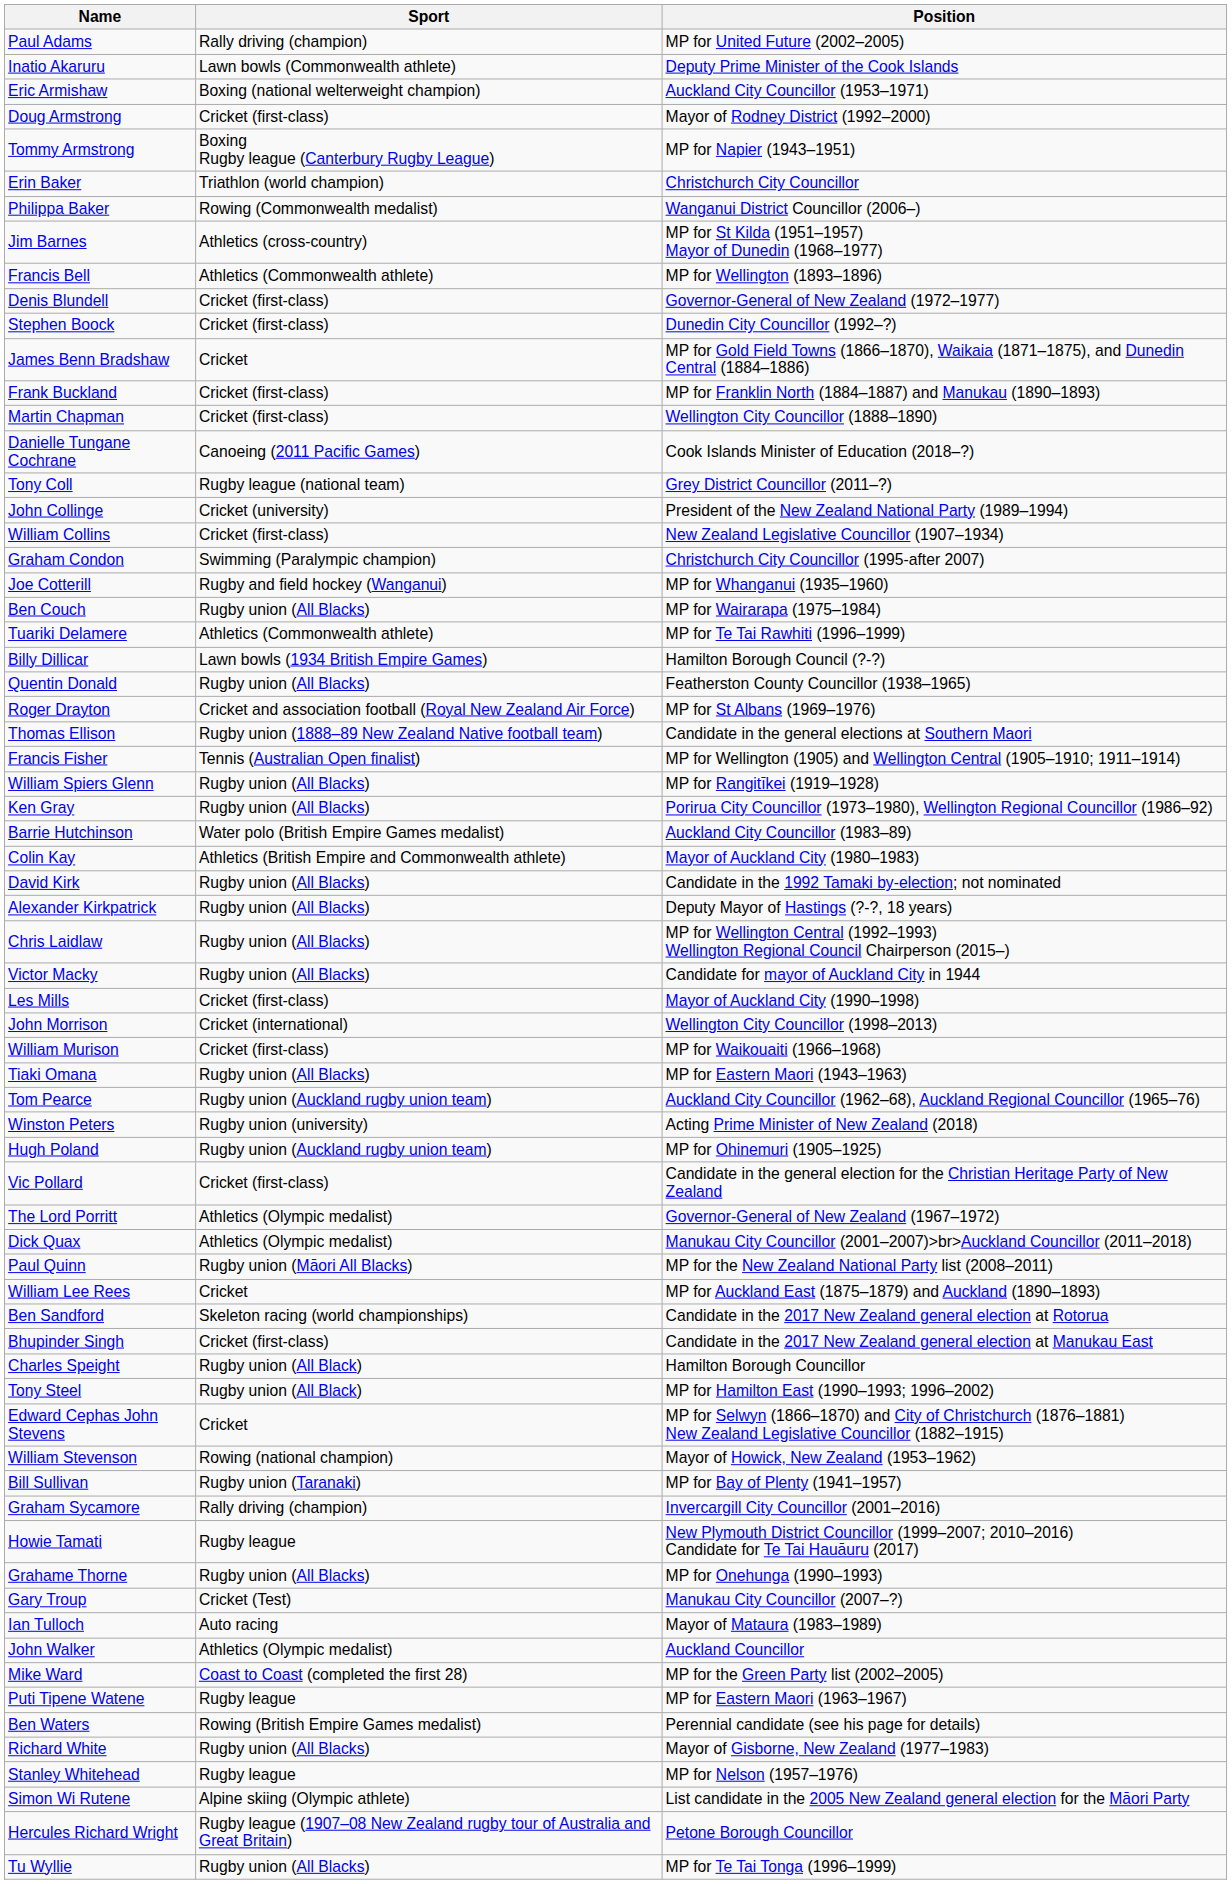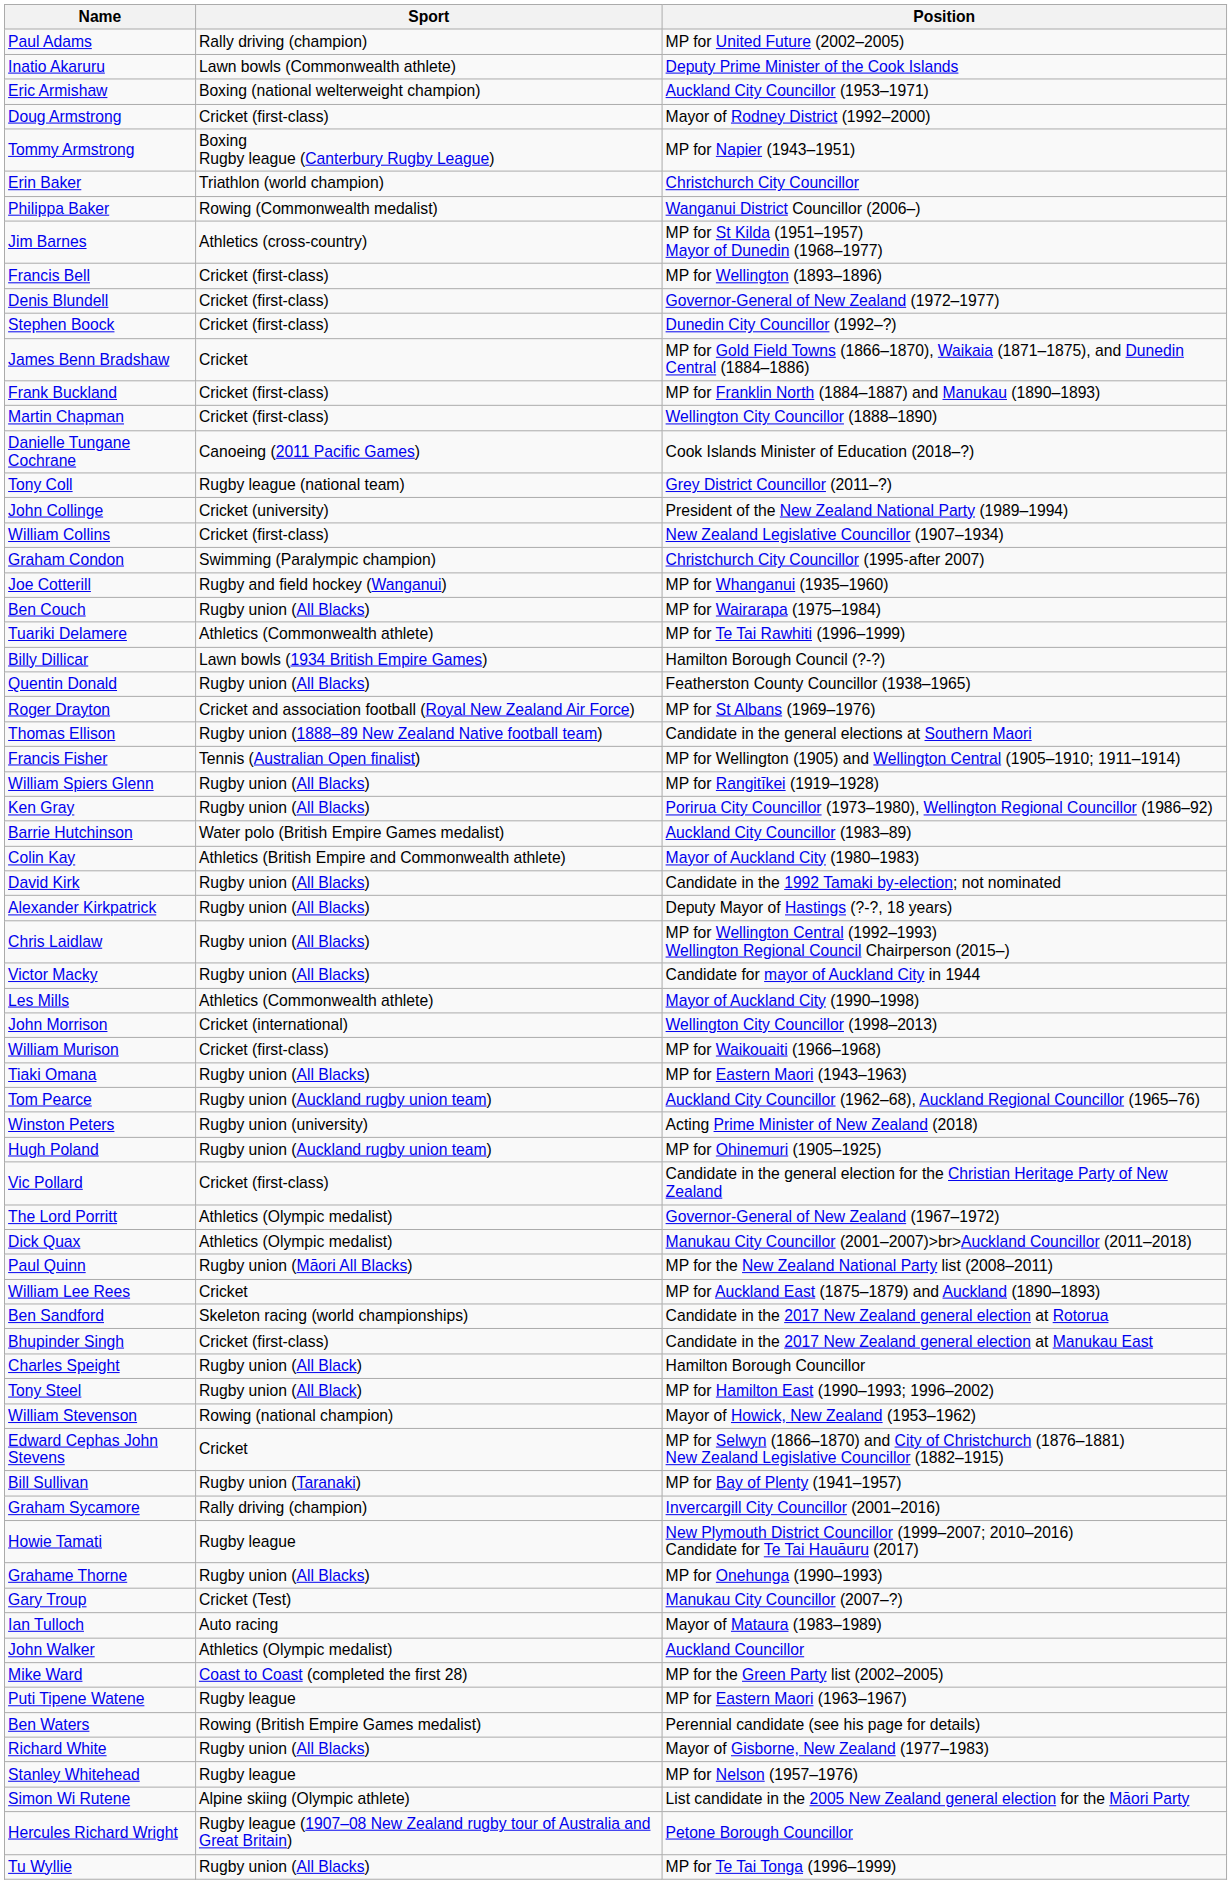 <table class="wikitable sortable">
 <tr>
 <th>Name</th>
 <th>Sport</th>
 <th>Position</th>
 </tr>
 <tr>
 <td data-sort-value="Adams, Paul"><a href='#'>Paul Adams</a></td>
 <td>Rally driving (champion)</td>
 <td>MP for <a href='#'>United Future</a> (2002–2005)</td>
 </tr>
 <tr>
 <td data-sort-value="Akaruru, Inatio"><a href='#'>Inatio Akaruru</a></td>
 <td>Lawn bowls (Commonwealth athlete)</td>
 <td><a href='#'>Deputy Prime Minister of the Cook Islands</a></td>
 </tr>
 <tr>
 <td data-sort-value="Armishaw, Eric"><a href='#'>Eric Armishaw</a></td>
 <td>Boxing (national welterweight champion)</td>
 <td><a href='#'>Auckland City Councillor</a> (1953–1971)</td>
 </tr>
 <tr>
 <td data-sort-value="Armstrong, Doug"><a href='#'>Doug Armstrong</a></td>
 <td>Cricket (first-class)</td>
 <td>Mayor of <a href='#'>Rodney District</a> (1992–2000)</td>
 </tr>
 <tr>
 <td data-sort-value="Armstrong, Tommy"><a href='#'>Tommy Armstrong</a></td>
 <td>Boxing<br>Rugby league (<a href='#'>Canterbury Rugby League</a>)</td>
 <td>MP for <a href='#'>Napier</a> (1943–1951)</td>
 </tr>
 <tr>
 <td data-sort-value="Baker, Erin"><a href='#'>Erin Baker</a></td>
 <td>Triathlon (world champion)</td>
 <td><a href='#'>Christchurch City Councillor</a></td>
 </tr>
 <tr>
 <td data-sort-value="Baker, Philippa"><a href='#'>Philippa Baker</a></td>
 <td>Rowing (Commonwealth medalist)</td>
 <td><a href='#'>Wanganui District</a> Councillor (2006–)</td>
 </tr>
 <tr>
 <td data-sort-value="Barnes, Jim"><a href='#'>Jim Barnes</a></td>
 <td>Athletics (cross-country)</td>
 <td>MP for <a href='#'>St Kilda</a> (1951–1957)<br><a href='#'>Mayor of Dunedin</a> (1968–1977)</td>
 </tr>
 <tr>
 <td data-sort-value="Bell, Francis"><a href='#'>Francis Bell</a></td>
-<td>Athletics (Commonwealth athlete)</td>
+<td>Cricket (first-class)</td>
 <td>MP for <a href='#'>Wellington</a> (1893–1896)</td>
 </tr>
 <tr>
 <td data-sort-value="Blundell, Denis"><a href='#'>Denis Blundell</a></td>
 <td>Cricket (first-class)</td>
 <td><a href='#'>Governor-General of New Zealand</a> (1972–1977)</td>
 </tr>
 <tr>
 <td data-sort-value="Boock, Stephen"><a href='#'>Stephen Boock</a></td>
 <td>Cricket (first-class)</td>
 <td><a href='#'>Dunedin City Councillor</a> (1992–?)</td>
 </tr>
 <tr>
 <td data-sort-value="Bradshaw, James Benn"><a href='#'>James Benn Bradshaw</a></td>
 <td>Cricket</td>
 <td>MP for <a href='#'>Gold Field Towns</a> (1866–1870), <a href='#'>Waikaia</a> (1871–1875), and <a href='#'>Dunedin Central</a> (1884–1886)</td>
 </tr>
 <tr>
 <td data-sort-value="Buckland, Frank"><a href='#'>Frank Buckland</a></td>
 <td>Cricket (first-class)</td>
 <td>MP for <a href='#'>Franklin North</a> (1884–1887) and <a href='#'>Manukau</a> (1890–1893)</td>
 </tr>
 <tr>
 <td data-sort-value="Chapman, Martin"><a href='#'>Martin Chapman</a></td>
 <td>Cricket (first-class)</td>
 <td><a href='#'>Wellington City Councillor</a> (1888–1890)</td>
 </tr>
 <tr>
 <td data-sort-value="Cochrane, Danielle Tungane"><a href='#'>Danielle Tungane Cochrane</a></td>
 <td>Canoeing (<a href='#'>2011 Pacific Games</a>)</td>
 <td>Cook Islands Minister of Education (2018–?)</td>
 </tr>
 <tr>
 <td data-sort-value="Coll, Tony"><a href='#'>Tony Coll</a></td>
 <td>Rugby league (national team)</td>
 <td><a href='#'>Grey District Councillor</a> (2011–?)</td>
 </tr>
 <tr>
 <td data-sort-value="Collinge, John"><a href='#'>John Collinge</a></td>
 <td>Cricket (university)</td>
 <td>President of the <a href='#'>New Zealand National Party</a> (1989–1994)</td>
 </tr>
 <tr>
 <td data-sort-value="Collins, William"><a href='#'>William Collins</a></td>
 <td>Cricket (first-class)</td>
 <td><a href='#'>New Zealand Legislative Councillor</a> (1907–1934)</td>
 </tr>
 <tr>
 <td data-sort-value="Condon, Graham"><a href='#'>Graham Condon</a></td>
 <td>Swimming (Paralympic champion)</td>
 <td><a href='#'>Christchurch City Councillor</a> (1995-after 2007)</td>
 </tr>
 <tr>
 <td data-sort-value="Cotterill, Joe"><a href='#'>Joe Cotterill</a></td>
 <td>Rugby and field hockey (<a href='#'>Wanganui</a>)</td>
 <td>MP for <a href='#'>Whanganui</a> (1935–1960)</td>
 </tr>
 <tr>
 <td data-sort-value="Couch, Ben"><a href='#'>Ben Couch</a></td>
 <td>Rugby union (<a href='#'>All Blacks</a>)</td>
 <td>MP for <a href='#'>Wairarapa</a> (1975–1984)</td>
 </tr>
 <tr>
 <td data-sort-value="Delamere, Tuariki"><a href='#'>Tuariki Delamere</a></td>
 <td>Athletics (Commonwealth athlete)</td>
 <td>MP for <a href='#'>Te Tai Rawhiti</a> (1996–1999)</td>
 </tr>
 <tr>
 <td data-sort-value="Dillicar, Billy"><a href='#'>Billy Dillicar</a></td>
 <td>Lawn bowls (<a href='#'>1934 British Empire Games</a>)</td>
 <td>Hamilton Borough Council (?-?)</td>
 </tr>
 <tr>
 <td data-sort-value="Donald, Quentin"><a href='#'>Quentin Donald</a></td>
 <td>Rugby union (<a href='#'>All Blacks</a>)</td>
 <td>Featherston County Councillor (1938–1965)</td>
 </tr>
 <tr>
 <td data-sort-value="Drayton, Roger"><a href='#'>Roger Drayton</a></td>
 <td>Cricket and association football (<a href='#'>Royal New Zealand Air Force</a>)</td>
 <td>MP for <a href='#'>St Albans</a> (1969–1976)</td>
 </tr>
 <tr>
 <td data-sort-value="Ellison, Thomas"><a href='#'>Thomas Ellison</a></td>
 <td>Rugby union (<a href='#'>1888–89 New Zealand Native football team</a>)</td>
 <td>Candidate in the general elections at <a href='#'>Southern Maori</a></td>
 </tr>
 <tr>
 <td data-sort-value="Fisher, Francis"><a href='#'>Francis Fisher</a></td>
 <td>Tennis (<a href='#'>Australian Open finalist</a>)</td>
 <td>MP for Wellington (1905) and <a href='#'>Wellington Central</a> (1905–1910; 1911–1914)</td>
 </tr>
 <tr>
 <td data-sort-value="Glenn, William Spiers"><a href='#'>William Spiers Glenn</a></td>
 <td>Rugby union (<a href='#'>All Blacks</a>)</td>
 <td>MP for <a href='#'>Rangitīkei</a> (1919–1928)</td>
 </tr>
 <tr>
 <td data-sort-value="Gray, Ken"><a href='#'>Ken Gray</a></td>
 <td>Rugby union (<a href='#'>All Blacks</a>)</td>
 <td><a href='#'>Porirua City Councillor</a> (1973–1980), <a href='#'>Wellington Regional Councillor</a> (1986–92)</td>
 </tr>
 <tr>
 <td data-sort-value="Hutchinson, Barrie"><a href='#'>Barrie Hutchinson</a></td>
 <td>Water polo (British Empire Games medalist)</td>
 <td><a href='#'>Auckland City Councillor</a> (1983–89)</td>
 </tr>
 <tr>
 <td data-sort-value="Kay, Colin"><a href='#'>Colin Kay</a></td>
 <td>Athletics (British Empire and Commonwealth athlete)</td>
 <td><a href='#'>Mayor of Auckland City</a> (1980–1983)</td>
 </tr>
 <tr>
 <td data-sort-value="Kirk, David"><a href='#'>David Kirk</a></td>
 <td>Rugby union (<a href='#'>All Blacks</a>)</td>
 <td>Candidate in the <a href='#'>1992 Tamaki by-election</a>; not nominated</td>
 </tr>
 <tr>
 <td data-sort-value="Kirkpatrick, Alexander"><a href='#'>Alexander Kirkpatrick</a></td>
 <td>Rugby union (<a href='#'>All Blacks</a>)</td>
 <td>Deputy Mayor of <a href='#'>Hastings</a> (?-?, 18 years)</td>
 </tr>
 <tr>
 <td data-sort-value="Laidlaw, Chris"><a href='#'>Chris Laidlaw</a></td>
 <td>Rugby union (<a href='#'>All Blacks</a>)</td>
 <td>MP for <a href='#'>Wellington Central</a> (1992–1993)<br><a href='#'>Wellington Regional Council</a> Chairperson (2015–)</td>
 </tr>
 <tr>
 <td data-sort-value="Macky, Victor"><a href='#'>Victor Macky</a></td>
 <td>Rugby union (<a href='#'>All Blacks</a>)</td>
 <td>Candidate for <a href='#'>mayor of Auckland City</a> in 1944</td>
 </tr>
 <tr>
 <td data-sort-value="Mills, Les"><a href='#'>Les Mills</a></td>
-<td>Cricket (first-class)</td>
+<td>Athletics (Commonwealth athlete)</td>
 <td><a href='#'>Mayor of Auckland City</a> (1990–1998)</td>
 </tr>
 <tr>
 <td data-sort-value="Morrison, John"><a href='#'>John Morrison</a></td>
 <td>Cricket (international)</td>
 <td><a href='#'>Wellington City Councillor</a> (1998–2013)</td>
 </tr>
 <tr>
 <td data-sort-value="Murison, William"><a href='#'>William Murison</a></td>
 <td>Cricket (first-class)</td>
 <td>MP for <a href='#'>Waikouaiti</a> (1966–1968)</td>
 </tr>
 <tr>
 <td data-sort-value="Omana, Tiaki"><a href='#'>Tiaki Omana</a></td>
 <td>Rugby union (<a href='#'>All Blacks</a>)</td>
 <td>MP for <a href='#'>Eastern Maori</a> (1943–1963)</td>
 </tr>
 <tr>
 <td data-sort-value="Pearce, Tom"><a href='#'>Tom Pearce</a></td>
 <td>Rugby union (<a href='#'>Auckland rugby union team</a>)</td>
 <td><a href='#'>Auckland City Councillor</a> (1962–68), <a href='#'>Auckland Regional Councillor</a> (1965–76)</td>
 </tr>
 <tr>
 <td data-sort-value="Peters, Winston"><a href='#'>Winston Peters</a></td>
 <td>Rugby union (university)</td>
 <td>Acting <a href='#'>Prime Minister of New Zealand</a> (2018)</td>
 </tr>
 <tr>
 <td data-sort-value="Poland, Hugh"><a href='#'>Hugh Poland</a></td>
 <td>Rugby union (<a href='#'>Auckland rugby union team</a>)</td>
 <td>MP for <a href='#'>Ohinemuri</a> (1905–1925)</td>
 </tr>
 <tr>
 <td data-sort-value="Pollard, Vic"><a href='#'>Vic Pollard</a></td>
 <td>Cricket (first-class)</td>
 <td>Candidate in the general election for the <a href='#'>Christian Heritage Party of New Zealand</a></td>
 </tr>
 <tr>
 <td data-sort-value="Porritt, Lord"><a href='#'>The Lord Porritt</a></td>
 <td>Athletics (Olympic medalist)</td>
 <td><a href='#'>Governor-General of New Zealand</a> (1967–1972)</td>
 </tr>
 <tr>
 <td data-sort-value="Quax, Dick"><a href='#'>Dick Quax</a></td>
 <td>Athletics (Olympic medalist)</td>
 <td><a href='#'>Manukau City Councillor</a> (2001–2007)>br><a href='#'>Auckland Councillor</a> (2011–2018)</td>
 </tr>
 <tr>
 <td data-sort-value="Quinn, Paul"><a href='#'>Paul Quinn</a></td>
 <td>Rugby union (<a href='#'>Māori All Blacks</a>)</td>
 <td>MP for the <a href='#'>New Zealand National Party</a> list (2008–2011)</td>
 </tr>
 <tr>
 <td data-sort-value="Rees, William Lee"><a href='#'>William Lee Rees</a></td>
 <td>Cricket</td>
 <td>MP for <a href='#'>Auckland East</a> (1875–1879) and <a href='#'>Auckland</a> (1890–1893)</td>
 </tr>
 <tr>
 <td data-sort-value="Sandford, Ben"><a href='#'>Ben Sandford</a></td>
 <td>Skeleton racing (world championships)</td>
 <td>Candidate in the <a href='#'>2017 New Zealand general election</a> at <a href='#'>Rotorua</a></td>
 </tr>
 <tr>
 <td data-sort-value="Singh, Bhupinder"><a href='#'>Bhupinder Singh</a></td>
 <td>Cricket (first-class)</td>
 <td>Candidate in the <a href='#'>2017 New Zealand general election</a> at <a href='#'>Manukau East</a></td>
 </tr>
 <tr>
 <td data-sort-value="Speight, Charles"><a href='#'>Charles Speight</a></td>
 <td>Rugby union (<a href='#'>All Black</a>)</td>
 <td>Hamilton Borough Councillor</td>
 </tr>
 <tr>
 <td data-sort-value="Steel, Tony"><a href='#'>Tony Steel</a></td>
 <td>Rugby union (<a href='#'>All Black</a>)</td>
 <td>MP for <a href='#'>Hamilton East</a> (1990–1993; 1996–2002)</td>
 </tr>
+<tr>
+<td data-sort-value="Stevenson, William"><a href='#'>William Stevenson</a></td>
+<td>Rowing (national champion)</td>
+<td>Mayor of <a href='#'>Howick, New Zealand</a> (1953–1962)</td>
+</tr>
 <tr />
 <td data-sort-value="Stevens, Edward Cephas John"><a href='#'>Edward Cephas John Stevens</a></td>
 <td>Cricket</td>
 <td>MP for <a href='#'>Selwyn</a> (1866–1870) and <a href='#'>City of Christchurch</a> (1876–1881)<br><a href='#'>New Zealand Legislative Councillor</a> (1882–1915)</td>
-</tr>
-<tr>
-<td data-sort-value="Stevenson, William"><a href='#'>William Stevenson</a></td>
-<td>Rowing (national champion)</td>
-<td>Mayor of <a href='#'>Howick, New Zealand</a> (1953–1962)</td>
 </tr>
 <tr>
 <td data-sort-value="Sullivan, Bill"><a href='#'>Bill Sullivan</a></td>
 <td>Rugby union (<a href='#'>Taranaki</a>)</td>
 <td>MP for <a href='#'>Bay of Plenty</a> (1941–1957)</td>
 </tr>
 <tr>
 <td data-sort-value="Sycamore, Graham"><a href='#'>Graham Sycamore</a></td>
 <td>Rally driving (champion)</td>
 <td><a href='#'>Invercargill City Councillor</a> (2001–2016)</td>
 </tr>
 <tr>
 <td data-sort-value="Tamati, Howie"><a href='#'>Howie Tamati</a></td>
 <td>Rugby league</td>
 <td><a href='#'>New Plymouth District Councillor</a> (1999–2007; 2010–2016)<br>Candidate for <a href='#'>Te Tai Hauāuru</a> (2017)</td>
 </tr>
 <tr>
 <td data-sort-value="Thorne, Grahame"><a href='#'>Grahame Thorne</a></td>
 <td>Rugby union (<a href='#'>All Blacks</a>)</td>
 <td>MP for <a href='#'>Onehunga</a> (1990–1993)</td>
 </tr>
 <tr>
 <td data-sort-value="Troup, Gary"><a href='#'>Gary Troup</a></td>
 <td>Cricket (Test)</td>
 <td><a href='#'>Manukau City Councillor</a> (2007–?)</td>
 </tr>
 <tr>
 <td data-sort-value="Tulloch, Ian"><a href='#'>Ian Tulloch</a></td>
 <td>Auto racing</td>
 <td>Mayor of <a href='#'>Mataura</a> (1983–1989)</td>
 </tr>
 <tr>
 <td data-sort-value="Walker, John"><a href='#'>John Walker</a></td>
 <td>Athletics (Olympic medalist)</td>
 <td><a href='#'>Auckland Councillor</a></td>
 </tr>
 <tr>
 <td data-sort-value="Ward, Mike"><a href='#'>Mike Ward</a></td>
 <td><a href='#'>Coast to Coast</a> (completed the first 28)</td>
 <td>MP for the <a href='#'>Green Party</a> list (2002–2005)</td>
 </tr>
 <tr>
 <td data-sort-value="Watene, Puti Tipene"><a href='#'>Puti Tipene Watene</a></td>
 <td>Rugby league</td>
 <td>MP for <a href='#'>Eastern Maori</a> (1963–1967)</td>
 </tr>
 <tr>
 <td data-sort-value="Waters, Ben"><a href='#'>Ben Waters</a></td>
 <td>Rowing (British Empire Games medalist)</td>
 <td>Perennial candidate (see his page for details)</td>
 </tr>
 <tr>
 <td data-sort-value="White, Richard"><a href='#'>Richard White</a></td>
 <td>Rugby union (<a href='#'>All Blacks</a>)</td>
 <td>Mayor of <a href='#'>Gisborne, New Zealand</a> (1977–1983)</td>
 </tr>
 <tr>
 <td data-sort-value="Whitehead, Stanley"><a href='#'>Stanley Whitehead</a></td>
 <td>Rugby league</td>
 <td>MP for <a href='#'>Nelson</a> (1957–1976)</td>
 </tr>
 <tr>
 <td data-sort-value="Wi Rutene, Simon"><a href='#'>Simon Wi Rutene</a></td>
 <td>Alpine skiing (Olympic athlete)</td>
 <td>List candidate in the <a href='#'>2005 New Zealand general election</a> for the <a href='#'>Māori Party</a></td>
 </tr>
 <tr>
 <td data-sort-value="Wright, Hercules Richard"><a href='#'>Hercules Richard Wright</a></td>
 <td>Rugby league (<a href='#'>1907–08 New Zealand rugby tour of Australia and Great Britain</a>)</td>
 <td><a href='#'>Petone Borough Councillor</a></td>
 </tr>
 <tr>
 <td data-sort-value="Wyllie, Tu"><a href='#'>Tu Wyllie</a></td>
 <td>Rugby union (<a href='#'>All Blacks</a>)</td>
 <td>MP for <a href='#'>Te Tai Tonga</a> (1996–1999)</td>
 </tr>
 </table>
